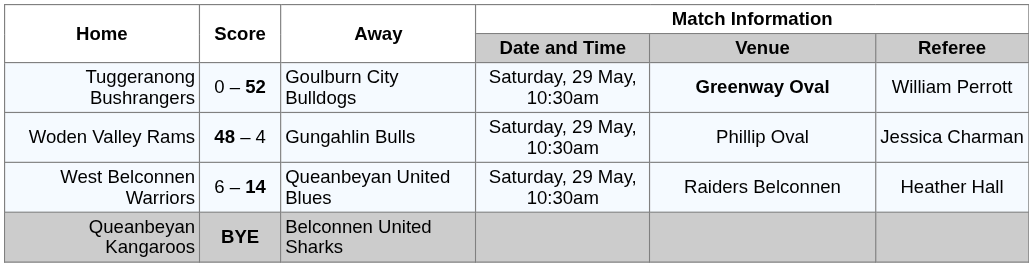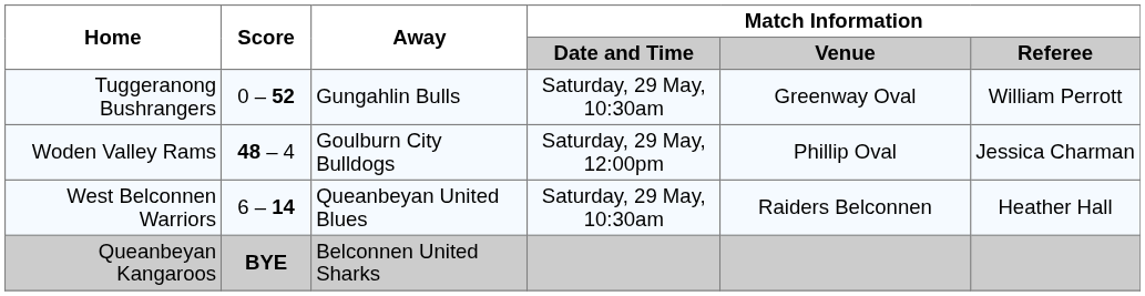 <table border="1" cellpadding="3" cellspacing="0" width="100%" style="border-collapse:collapse;  text-align:center;">
 <tr>
 <th rowspan="2" width="19%">Home</th>
 <th rowspan="2" width="8%">Score</th>
 <th rowspan="2" width="19%">Away</th>
 <th colspan="3">Match Information</th>
 </tr>
 <tr bgcolor="#CCCCCC">
 <th width="17%">Date and Time</th>
 <th width="22%">Venue</th>
 <th width="50%">Referee</th>
 </tr>
 <tr style="text-align:center; background:#f5faff;">
 <td align="right">Tuggeranong Bushrangers </td>
 <td>0 – <strong>52</strong></td>
-<td align="left"> Goulburn City Bulldogs</td>
+<td align="left"> Gungahlin Bulls</td>
 <td>Saturday, 29 May, 10:30am</td>
-<td><strong>Greenway Oval</strong></td>
+<td>Greenway Oval</td>
 <td>William Perrott</td>
 </tr>
 <tr style="text-align:center; background:#f5faff;">
 <td align="right">Woden Valley Rams </td>
 <td><strong>48</strong> – 4</td>
-<td align="left"> Gungahlin Bulls</td>
-<td>Saturday, 29 May, 10:30am</td>
+<td align="left"> Goulburn City Bulldogs</td>
+<td>Saturday, 29 May, 12:00pm</td>
 <td>Phillip Oval</td>
 <td>Jessica Charman</td>
 </tr>
 <tr style="text-align:center; background:#f5faff;">
 <td align="right">West Belconnen Warriors </td>
 <td>6 – <strong>14</strong></td>
 <td align="left"> Queanbeyan United Blues</td>
 <td>Saturday, 29 May, 10:30am</td>
 <td>Raiders Belconnen</td>
 <td>Heather Hall</td>
 </tr>
 <tr style="text-align:center; background:#CCCCCC;">
 <td align="right">Queanbeyan Kangaroos </td>
 <td><strong>BYE</strong></td>
 <td align="left"> Belconnen United Sharks</td>
 <td></td>
 <td></td>
 <td></td>
 </tr>
 </table>
